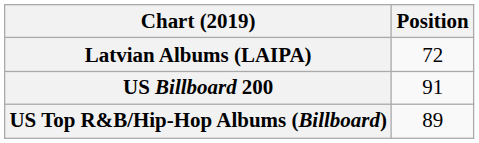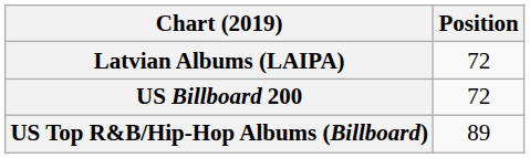 <table class="wikitable sortable plainrowheaders" style="text-align:center">
 <tr>
 <th scope="col">Chart (2019)</th>
 <th scope="col">Position</th>
 </tr>
 <tr>
 <th scope="row">Latvian Albums (LAIPA)</th>
 <td>72</td>
 </tr>
 <tr>
 <th scope="row">US <em>Billboard</em> 200</th>
-<td>91</td>
+<td>72</td>
 </tr>
 <tr>
 <th scope="row">US Top R&B/Hip-Hop Albums (<em>Billboard</em>)</th>
 <td>89</td>
 </tr>
 </table>
